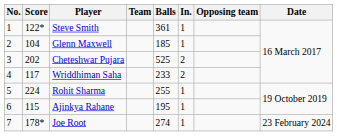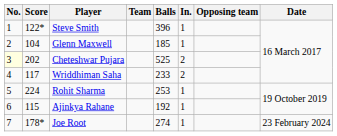 <table class="wikitable sortable" style="font-size:95%">
 <tr>
 <th>No.</th>
 <th>Score</th>
 <th>Player</th>
 <th>Team</th>
 <th>Balls</th>
 <th>In.</th>
 <th>Opposing team</th>
 <th>Date</th>
 </tr>
 <tr>
 <td>1</td>
 <td>122*</td>
 <td><a href='#'>Steve Smith</a></td>
 <td></td>
-<td>361</td>
+<td>396</td>
 <td>1</td>
 <td></td>
 <td rowspan=4>16 March 2017  </td>
 </tr>
 <tr>
 <td>2</td>
 <td>104</td>
 <td><a href='#'>Glenn Maxwell</a></td>
 <td></td>
 <td>185</td>
 <td>1</td>
 <td></td>
 </tr>
 <tr>
-<td>3</td>
+<td style="background: lightyellow;">3</td>
 <td>202</td>
 <td><a href='#'>Cheteshwar Pujara</a></td>
 <td></td>
 <td>525</td>
 <td>2</td>
 <td></td>
 </tr>
 <tr>
 <td>4</td>
 <td>117</td>
 <td><a href='#'>Wriddhiman Saha</a></td>
 <td></td>
 <td>233</td>
 <td>2</td>
 <td></td>
 </tr>
 <tr>
 <td>5</td>
 <td>224</td>
 <td><a href='#'>Rohit Sharma</a></td>
 <td></td>
-<td>255</td>
+<td>253</td>
 <td>1</td>
 <td></td>
 <td rowspan=2>19 October 2019</td>
 </tr>
 <tr>
 <td>6</td>
 <td>115</td>
 <td><a href='#'>Ajinkya Rahane</a></td>
 <td></td>
-<td>195</td>
+<td>192</td>
 <td>1</td>
 <td></td>
 </tr>
 <tr>
 <td>7</td>
 <td>178*</td>
 <td><a href='#'>Joe Root</a></td>
 <td></td>
 <td>274</td>
 <td>1</td>
 <td></td>
 <td>23 February 2024</td>
 </tr>
 </table>
